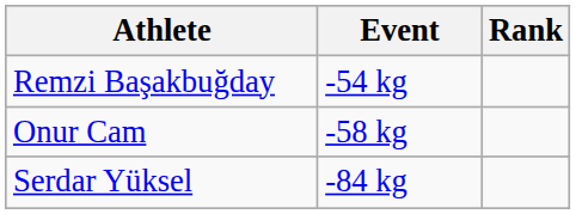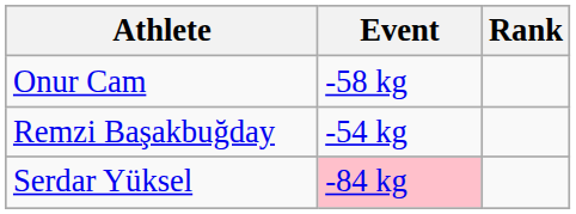 <table class=wikitable>
 <tr>
 <th width=150>Athlete</th>
 <th width=75>Event</th>
 <th>Rank</th>
 </tr>
 <tr>
+<td><a href='#'>Onur Cam</a></td>
+<td><a href='#'>-58 kg</a></td>
+<td align=center></td>
+</tr>
+<tr>
 <td><a href='#'>Remzi Başakbuğday</a></td>
 <td><a href='#'>-54 kg</a></td>
 <td align=center></td>
 </tr>
 <tr>
-<td><a href='#'>Onur Cam</a></td>
-<td><a href='#'>-58 kg</a></td>
-<td align=center></td>
-</tr>
-<tr>
 <td><a href='#'>Serdar Yüksel</a></td>
-<td><a href='#'>-84 kg</a></td>
+<td style="background: pink;"><a href='#'>-84 kg</a></td>
 <td align=center></td>
 </tr>
 </table>
